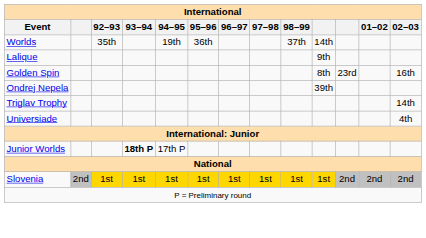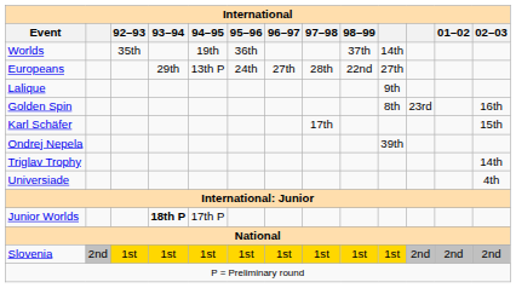 <table class="wikitable" style="text-align:center">
 <tr>
 <th style="background-color: #ffdead; " colspan=13 align=center>International</th>
 </tr>
 <tr>
 <th>Event</th>
 <th></th>
 <th>92–93</th>
 <th>93–94</th>
 <th>94–95</th>
 <th>95–96</th>
 <th>96–97</th>
 <th>97–98</th>
 <th>98–99</th>
 <th></th>
 <th></th>
 <th>01–02</th>
 <th>02–03</th>
 </tr>
 <tr>
 <td align=left><a href='#'>Worlds</a></td>
 <td></td>
 <td>35th</td>
 <td></td>
 <td>19th</td>
 <td>36th</td>
 <td></td>
 <td></td>
 <td>37th</td>
 <td>14th</td>
 <td></td>
 <td></td>
 <td></td>
 </tr>
 <tr>
+<td align=left><a href='#'>Europeans</a></td>
+<td></td>
+<td></td>
+<td>29th</td>
+<td>13th P</td>
+<td>24th</td>
+<td>27th</td>
+<td>28th</td>
+<td>22nd</td>
+<td>27th</td>
+<td></td>
+<td></td>
+<td></td>
+</tr>
+<tr>
 <td align=left> <a href='#'>Lalique</a></td>
 <td></td>
 <td></td>
 <td></td>
 <td></td>
 <td></td>
 <td></td>
 <td></td>
 <td></td>
 <td>9th</td>
 <td></td>
 <td></td>
 <td></td>
 </tr>
 <tr>
 <td align=left><a href='#'>Golden Spin</a></td>
 <td></td>
 <td></td>
 <td></td>
 <td></td>
 <td></td>
 <td></td>
 <td></td>
 <td></td>
 <td>8th</td>
 <td>23rd</td>
 <td></td>
 <td>16th</td>
+</tr>
+<tr>
+<td align=left><a href='#'>Karl Schäfer</a></td>
+<td></td>
+<td></td>
+<td></td>
+<td></td>
+<td></td>
+<td></td>
+<td>17th</td>
+<td></td>
+<td></td>
+<td></td>
+<td></td>
+<td>15th</td>
 </tr>
 <tr>
 <td align=left><a href='#'>Ondrej Nepela</a></td>
 <td></td>
 <td></td>
 <td></td>
 <td></td>
 <td></td>
 <td></td>
 <td></td>
 <td></td>
 <td>39th</td>
 <td></td>
 <td></td>
 <td></td>
 </tr>
 <tr>
 <td align=left><a href='#'>Triglav Trophy</a></td>
 <td></td>
 <td></td>
 <td></td>
 <td></td>
 <td></td>
 <td></td>
 <td></td>
 <td></td>
 <td></td>
 <td></td>
 <td></td>
 <td>14th</td>
 </tr>
 <tr>
 <td align=left><a href='#'>Universiade</a></td>
 <td></td>
 <td></td>
 <td></td>
 <td></td>
 <td></td>
 <td></td>
 <td></td>
 <td></td>
 <td></td>
 <td></td>
 <td></td>
 <td>4th</td>
 </tr>
 <tr>
 <th style="background-color: #ffdead; " colspan=13 align=center>International: Junior</th>
 </tr>
 <tr>
 <td align=left><a href='#'>Junior Worlds</a></td>
 <td></td>
 <td></td>
 <td><strong>18th P</strong></td>
 <td>17th P</td>
 <td></td>
 <td></td>
 <td></td>
 <td></td>
 <td></td>
 <td></td>
 <td></td>
 <td></td>
 </tr>
 <tr>
 <th style="background-color: #ffdead; " colspan=13 align=center>National</th>
 </tr>
 <tr>
 <td align=left><a href='#'>Slovenia</a></td>
 <td bgcolor=silver>2nd</td>
 <td bgcolor=gold>1st</td>
 <td bgcolor=gold>1st</td>
 <td bgcolor=gold>1st</td>
 <td bgcolor=gold>1st</td>
 <td bgcolor=gold>1st</td>
 <td bgcolor=gold>1st</td>
 <td bgcolor=gold>1st</td>
 <td bgcolor=gold>1st</td>
 <td bgcolor=silver>2nd</td>
 <td bgcolor=silver>2nd</td>
 <td bgcolor=silver>2nd</td>
 </tr>
 <tr>
 <td colspan=13 align=center><small> P = Preliminary round </small></td>
 </tr>
 </table>
